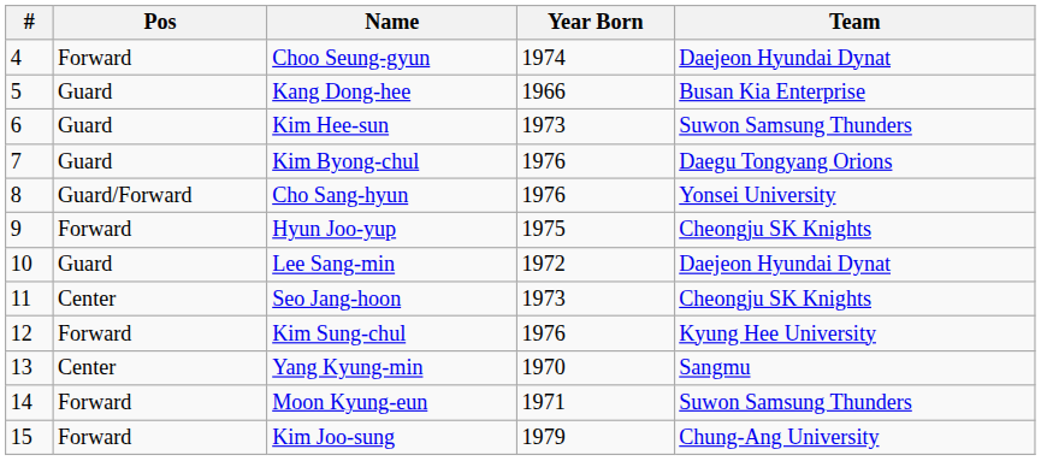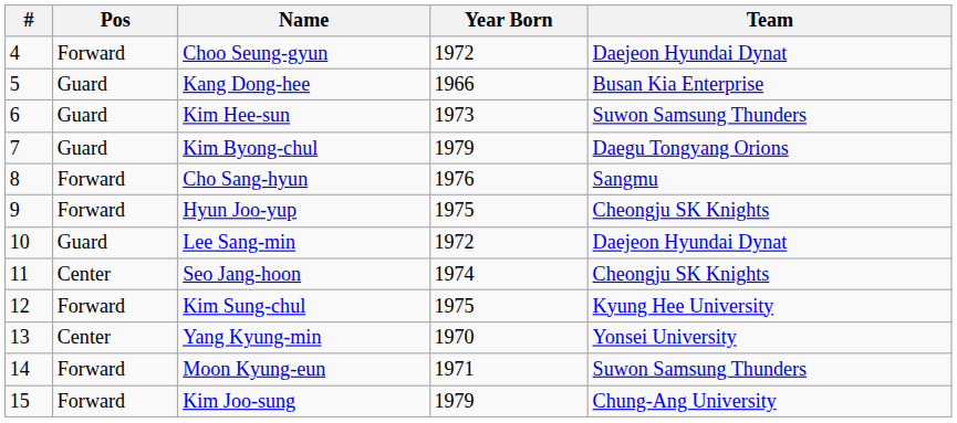 <table class="wikitable" width=60%>
 <tr>
 <th>#</th>
 <th>Pos</th>
 <th>Name</th>
 <th>Year Born</th>
 <th>Team</th>
 </tr>
 <tr>
 <td>4</td>
 <td>Forward</td>
 <td><a href='#'>Choo Seung-gyun</a></td>
-<td>1974</td>
+<td>1972</td>
 <td> <a href='#'>Daejeon Hyundai Dynat</a></td>
 </tr>
 <tr>
 <td>5</td>
 <td>Guard</td>
 <td><a href='#'>Kang Dong-hee</a></td>
 <td>1966</td>
 <td> <a href='#'>Busan Kia Enterprise</a></td>
 </tr>
 <tr>
 <td>6</td>
 <td>Guard</td>
 <td><a href='#'>Kim Hee-sun</a></td>
 <td>1973</td>
 <td> <a href='#'>Suwon Samsung Thunders</a></td>
 </tr>
 <tr>
 <td>7</td>
 <td>Guard</td>
 <td><a href='#'>Kim Byong-chul</a></td>
-<td>1976</td>
+<td>1979</td>
 <td> <a href='#'>Daegu Tongyang Orions</a></td>
 </tr>
 <tr>
 <td>8</td>
-<td>Guard/Forward</td>
+<td>Forward</td>
 <td><a href='#'>Cho Sang-hyun</a></td>
 <td>1976</td>
-<td> <a href='#'>Yonsei University</a></td>
+<td> <a href='#'>Sangmu</a></td>
 </tr>
 <tr>
 <td>9</td>
 <td>Forward</td>
 <td><a href='#'>Hyun Joo-yup</a></td>
 <td>1975</td>
 <td> <a href='#'>Cheongju SK Knights</a></td>
 </tr>
 <tr>
 <td>10</td>
 <td>Guard</td>
 <td><a href='#'>Lee Sang-min</a></td>
 <td>1972</td>
 <td> <a href='#'>Daejeon Hyundai Dynat</a></td>
 </tr>
 <tr>
 <td>11</td>
 <td>Center</td>
 <td><a href='#'>Seo Jang-hoon</a></td>
-<td>1973</td>
+<td>1974</td>
 <td> <a href='#'>Cheongju SK Knights</a></td>
 </tr>
 <tr>
 <td>12</td>
 <td>Forward</td>
 <td><a href='#'>Kim Sung-chul</a></td>
-<td>1976</td>
+<td>1975</td>
 <td> <a href='#'>Kyung Hee University</a></td>
 </tr>
 <tr>
 <td>13</td>
 <td>Center</td>
 <td><a href='#'>Yang Kyung-min</a></td>
 <td>1970</td>
-<td> <a href='#'>Sangmu</a></td>
+<td> <a href='#'>Yonsei University</a></td>
 </tr>
 <tr>
 <td>14</td>
 <td>Forward</td>
 <td><a href='#'>Moon Kyung-eun</a></td>
 <td>1971</td>
 <td> <a href='#'>Suwon Samsung Thunders</a></td>
 </tr>
 <tr>
 <td>15</td>
 <td>Forward</td>
 <td><a href='#'>Kim Joo-sung</a></td>
 <td>1979</td>
 <td> <a href='#'>Chung-Ang University</a></td>
 </tr>
 </table>
